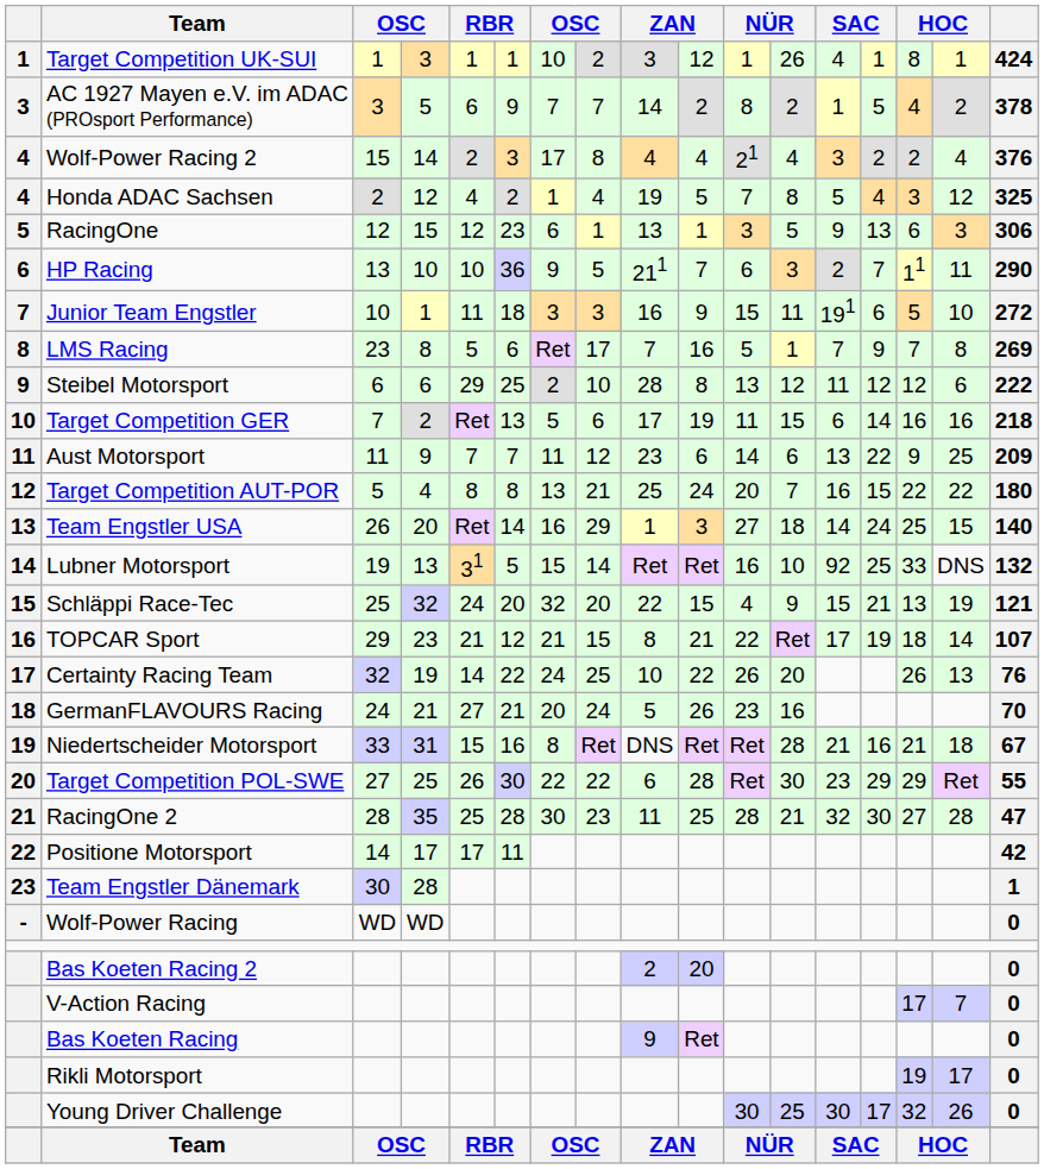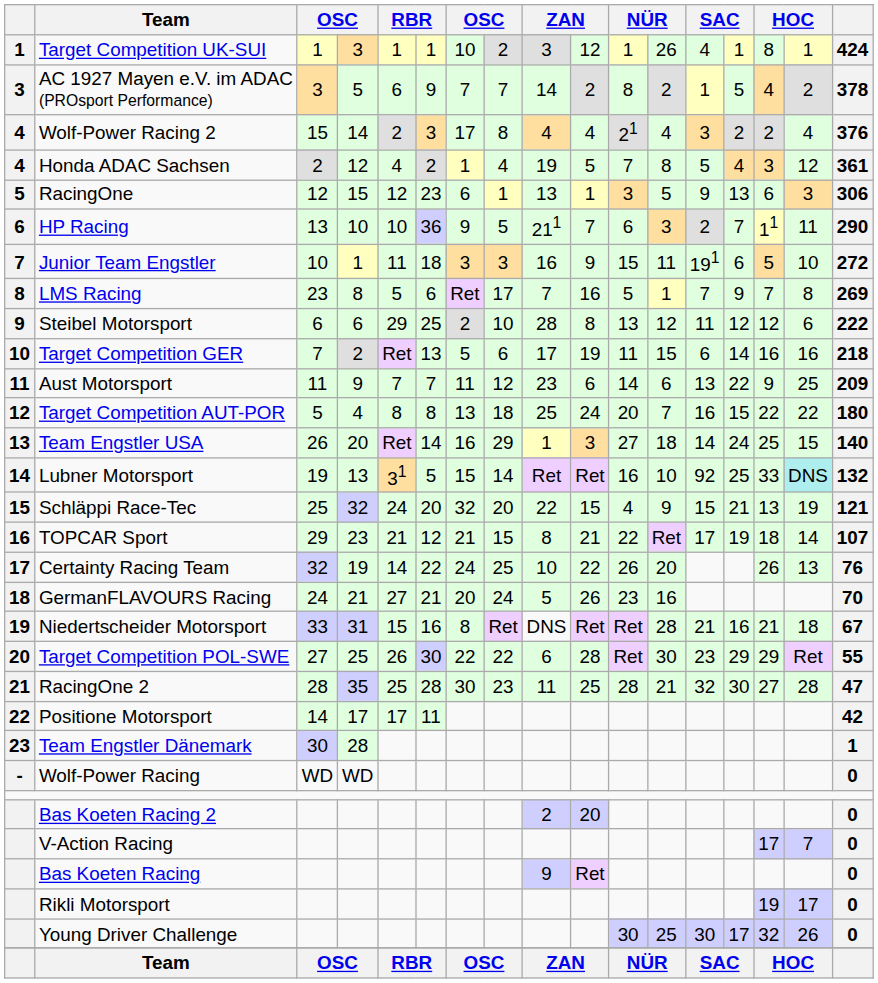 <table align=left| class="wikitable" style="font-size: 90%; text-align: center">
 <tr valign="top">
 <th valign=middle></th>
 <th valign=middle>Team</th>
 <th colspan=2><a href='#'>OSC</a><br></th>
 <th colspan=2><a href='#'>RBR</a><br></th>
 <th colspan=2><a href='#'>OSC</a><br></th>
 <th colspan=2><a href='#'>ZAN</a><br></th>
 <th colspan=2><a href='#'>NÜR</a><br></th>
 <th colspan=2><a href='#'>SAC</a><br></th>
 <th colspan=2><a href='#'>HOC</a><br></th>
 <th valign=middle>  </th>
 </tr>
 <tr>
 <th>1</th>
 <td align=left> <a href='#'>Target Competition UK-SUI</a></td>
 <td style="background:#ffffbf;">1</td>
 <td style="background:#ffdf9f;">3</td>
 <td style="background:#ffffbf;">1</td>
 <td style="background:#ffffbf;">1</td>
 <td style="background:#dfffdf;">10</td>
 <td style="background:#dfdfdf;">2</td>
 <td style="background:#dfdfdf;">3</td>
 <td style="background:#dfffdf;">12</td>
 <td style="background:#ffffbf;">1</td>
 <td style="background:#dfffdf;">26</td>
 <td style="background:#dfffdf;">4</td>
 <td style="background:#ffffbf;">1</td>
 <td style="background:#dfffdf;">8</td>
 <td style="background:#ffffbf;">1</td>
 <th>424</th>
 </tr>
 <tr>
 <th>3</th>
 <td align=left> AC 1927 Mayen e.V. im ADAC<br><small>(PROsport Performance)</small></td>
 <td style="background:#ffdf9f;">3</td>
 <td style="background:#dfffdf;">5</td>
 <td style="background:#dfffdf;">6</td>
 <td style="background:#dfffdf;">9</td>
 <td style="background:#dfffdf;">7</td>
 <td style="background:#dfffdf;">7</td>
 <td style="background:#dfffdf;">14</td>
 <td style="background:#dfdfdf;">2</td>
 <td style="background:#dfffdf;">8</td>
 <td style="background:#dfdfdf;">2</td>
 <td style="background:#ffffbf;">1</td>
 <td style="background:#dfffdf;">5</td>
 <td style="background:#ffdf9f;">4</td>
 <td style="background:#dfdfdf;">2</td>
 <th>378</th>
 </tr>
 <tr>
 <th>4</th>
 <td align=left> Wolf-Power Racing 2</td>
 <td style="background:#dfffdf;">15</td>
 <td style="background:#dfffdf;">14</td>
 <td style="background:#dfdfdf;">2</td>
 <td style="background:#ffdf9f;">3</td>
 <td style="background:#dfffdf;">17</td>
 <td style="background:#dfffdf;">8</td>
 <td style="background:#ffdf9f;">4</td>
 <td style="background:#dfffdf;">4</td>
 <td style="background:#dfdfdf;">2<sup>1</sup></td>
 <td style="background:#dfffdf;">4</td>
 <td style="background:#ffdf9f;">3</td>
 <td style="background:#dfdfdf;">2</td>
 <td style="background:#dfdfdf;">2</td>
 <td style="background:#dfffdf;">4</td>
 <th>376</th>
 </tr>
 <tr>
 <th>4</th>
 <td align=left> Honda ADAC Sachsen</td>
 <td style="background:#dfdfdf;">2</td>
 <td style="background:#dfffdf;">12</td>
 <td style="background:#dfffdf;">4</td>
 <td style="background:#dfdfdf;">2</td>
 <td style="background:#ffffbf;">1</td>
 <td style="background:#dfffdf;">4</td>
 <td style="background:#dfffdf;">19</td>
 <td style="background:#dfffdf;">5</td>
 <td style="background:#dfffdf;">7</td>
 <td style="background:#dfffdf;">8</td>
 <td style="background:#dfffdf;">5</td>
 <td style="background:#ffdf9f;">4</td>
 <td style="background:#ffdf9f;">3</td>
 <td style="background:#dfffdf;">12</td>
-<th>325</th>
+<th>361</th>
 </tr>
 <tr>
 <th>5</th>
 <td align=left> RacingOne</td>
 <td style="background:#dfffdf;">12</td>
 <td style="background:#dfffdf;">15</td>
 <td style="background:#dfffdf;">12</td>
 <td style="background:#dfffdf;">23</td>
 <td style="background:#dfffdf;">6</td>
 <td style="background:#ffffbf;">1</td>
 <td style="background:#dfffdf;">13</td>
 <td style="background:#ffffbf;">1</td>
 <td style="background:#ffdf9f;">3</td>
 <td style="background:#dfffdf;">5</td>
 <td style="background:#dfffdf;">9</td>
 <td style="background:#dfffdf;">13</td>
 <td style="background:#dfffdf;">6</td>
 <td style="background:#ffdf9f;">3</td>
 <th>306</th>
 </tr>
 <tr>
 <th>6</th>
 <td align=left> <a href='#'>HP Racing</a></td>
 <td style="background:#dfffdf;">13</td>
 <td style="background:#dfffdf;">10</td>
 <td style="background:#dfffdf;">10</td>
 <td style="background:#cfcfff;">36</td>
 <td style="background:#dfffdf;">9</td>
 <td style="background:#dfffdf;">5</td>
 <td style="background:#dfffdf;">21<sup>1</sup></td>
 <td style="background:#dfffdf;">7</td>
 <td style="background:#dfffdf;">6</td>
 <td style="background:#ffdf9f;">3</td>
 <td style="background:#dfdfdf;">2</td>
 <td style="background:#dfffdf;">7</td>
 <td style="background:#ffffbf;">1<sup>1</sup></td>
 <td style="background:#dfffdf;">11</td>
 <th>290</th>
 </tr>
 <tr>
 <th>7</th>
 <td align=left> <a href='#'>Junior Team Engstler</a></td>
 <td style="background:#dfffdf;">10</td>
 <td style="background:#ffffbf;">1</td>
 <td style="background:#dfffdf;">11</td>
 <td style="background:#dfffdf;">18</td>
 <td style="background:#ffdf9f;">3</td>
 <td style="background:#ffdf9f;">3</td>
 <td style="background:#dfffdf;">16</td>
 <td style="background:#dfffdf;">9</td>
 <td style="background:#dfffdf;">15</td>
 <td style="background:#dfffdf;">11</td>
 <td style="background:#dfffdf;">19<sup>1</sup></td>
 <td style="background:#dfffdf;">6</td>
 <td style="background:#ffdf9f;">5</td>
 <td style="background:#dfffdf;">10</td>
 <th>272</th>
 </tr>
 <tr>
 <th>8</th>
 <td align=left> <a href='#'>LMS Racing</a></td>
 <td style="background:#dfffdf;">23</td>
 <td style="background:#dfffdf;">8</td>
 <td style="background:#dfffdf;">5</td>
 <td style="background:#dfffdf;">6</td>
 <td style="background:#efcfff;">Ret</td>
 <td style="background:#dfffdf;">17</td>
 <td style="background:#dfffdf;">7</td>
 <td style="background:#dfffdf;">16</td>
 <td style="background:#dfffdf;">5</td>
 <td style="background:#ffffbf;">1</td>
 <td style="background:#dfffdf;">7</td>
 <td style="background:#dfffdf;">9</td>
 <td style="background:#dfffdf;">7</td>
 <td style="background:#dfffdf;">8</td>
 <th>269</th>
 </tr>
 <tr>
 <th>9</th>
 <td align=left> Steibel Motorsport</td>
 <td style="background:#dfffdf;">6</td>
 <td style="background:#dfffdf;">6</td>
 <td style="background:#dfffdf;">29</td>
 <td style="background:#dfffdf;">25</td>
 <td style="background:#dfdfdf;">2</td>
 <td style="background:#dfffdf;">10</td>
 <td style="background:#dfffdf;">28</td>
 <td style="background:#dfffdf;">8</td>
 <td style="background:#dfffdf;">13</td>
 <td style="background:#dfffdf;">12</td>
 <td style="background:#dfffdf;">11</td>
 <td style="background:#dfffdf;">12</td>
 <td style="background:#dfffdf;">12</td>
 <td style="background:#dfffdf;">6</td>
 <th>222</th>
 </tr>
 <tr>
 <th>10</th>
 <td align=left> <a href='#'>Target Competition GER</a></td>
 <td style="background:#dfffdf;">7</td>
 <td style="background:#dfdfdf;">2</td>
 <td style="background:#efcfff;">Ret</td>
 <td style="background:#dfffdf;">13</td>
 <td style="background:#dfffdf;">5</td>
 <td style="background:#dfffdf;">6</td>
 <td style="background:#dfffdf;">17</td>
 <td style="background:#dfffdf;">19</td>
 <td style="background:#dfffdf;">11</td>
 <td style="background:#dfffdf;">15</td>
 <td style="background:#dfffdf;">6</td>
 <td style="background:#dfffdf;">14</td>
 <td style="background:#dfffdf;">16</td>
 <td style="background:#dfffdf;">16</td>
 <th>218</th>
 </tr>
 <tr>
 <th>11</th>
 <td align=left> Aust Motorsport</td>
 <td style="background:#dfffdf;">11</td>
 <td style="background:#dfffdf;">9</td>
 <td style="background:#dfffdf;">7</td>
 <td style="background:#dfffdf;">7</td>
 <td style="background:#dfffdf;">11</td>
 <td style="background:#dfffdf;">12</td>
 <td style="background:#dfffdf;">23</td>
 <td style="background:#dfffdf;">6</td>
 <td style="background:#dfffdf;">14</td>
 <td style="background:#dfffdf;">6</td>
 <td style="background:#dfffdf;">13</td>
 <td style="background:#dfffdf;">22</td>
 <td style="background:#dfffdf;">9</td>
 <td style="background:#dfffdf;">25</td>
 <th>209</th>
 </tr>
 <tr>
 <th>12</th>
 <td align=left> <a href='#'>Target Competition AUT-POR</a></td>
 <td style="background:#dfffdf;">5</td>
 <td style="background:#dfffdf;">4</td>
 <td style="background:#dfffdf;">8</td>
 <td style="background:#dfffdf;">8</td>
 <td style="background:#dfffdf;">13</td>
-<td style="background:#dfffdf;">21</td>
+<td style="background:#dfffdf;">18</td>
 <td style="background:#dfffdf;">25</td>
 <td style="background:#dfffdf;">24</td>
 <td style="background:#dfffdf;">20</td>
 <td style="background:#dfffdf;">7</td>
 <td style="background:#dfffdf;">16</td>
 <td style="background:#dfffdf;">15</td>
 <td style="background:#dfffdf;">22</td>
 <td style="background:#dfffdf;">22</td>
 <th>180</th>
 </tr>
 <tr>
 <th>13</th>
 <td align=left> <a href='#'>Team Engstler USA</a></td>
 <td style="background:#dfffdf;">26</td>
 <td style="background:#dfffdf;">20</td>
 <td style="background:#efcfff;">Ret</td>
 <td style="background:#dfffdf;">14</td>
 <td style="background:#dfffdf;">16</td>
 <td style="background:#dfffdf;">29</td>
 <td style="background:#ffffbf;">1</td>
 <td style="background:#ffdf9f;">3</td>
 <td style="background:#dfffdf;">27</td>
 <td style="background:#dfffdf;">18</td>
 <td style="background:#dfffdf;">14</td>
 <td style="background:#dfffdf;">24</td>
 <td style="background:#dfffdf;">25</td>
 <td style="background:#dfffdf;">15</td>
 <th>140</th>
 </tr>
 <tr>
 <th>14</th>
 <td align=left> Lubner Motorsport</td>
 <td style="background:#dfffdf;">19</td>
 <td style="background:#dfffdf;">13</td>
 <td style="background:#ffdf9f;">3<sup>1</sup></td>
 <td style="background:#dfffdf;">5</td>
 <td style="background:#dfffdf;">15</td>
 <td style="background:#dfffdf;">14</td>
 <td style="background:#efcfff;">Ret</td>
 <td style="background:#efcfff;">Ret</td>
 <td style="background:#dfffdf;">16</td>
 <td style="background:#dfffdf;">10</td>
 <td style="background:#dfffdf;">92</td>
 <td style="background:#dfffdf;">25</td>
 <td style="background:#dfffdf;">33</td>
-<td>DNS</td>
+<td style="background: paleturquoise;">DNS</td>
 <th>132</th>
 </tr>
 <tr>
 <th>15</th>
 <td align=left> Schläppi Race-Tec</td>
 <td style="background:#dfffdf;">25</td>
 <td style="background:#cfcfff;">32</td>
 <td style="background:#dfffdf;">24</td>
 <td style="background:#dfffdf;">20</td>
 <td style="background:#dfffdf;">32</td>
 <td style="background:#dfffdf;">20</td>
 <td style="background:#dfffdf;">22</td>
 <td style="background:#dfffdf;">15</td>
 <td style="background:#dfffdf;">4</td>
 <td style="background:#dfffdf;">9</td>
 <td style="background:#dfffdf;">15</td>
 <td style="background:#dfffdf;">21</td>
 <td style="background:#dfffdf;">13</td>
 <td style="background:#dfffdf;">19</td>
 <th>121</th>
 </tr>
 <tr>
 <th>16</th>
 <td align=left> TOPCAR Sport</td>
 <td style="background:#dfffdf;">29</td>
 <td style="background:#dfffdf;">23</td>
 <td style="background:#dfffdf;">21</td>
 <td style="background:#dfffdf;">12</td>
 <td style="background:#dfffdf;">21</td>
 <td style="background:#dfffdf;">15</td>
 <td style="background:#dfffdf;">8</td>
 <td style="background:#dfffdf;">21</td>
 <td style="background:#dfffdf;">22</td>
 <td style="background:#efcfff;">Ret</td>
 <td style="background:#dfffdf;">17</td>
 <td style="background:#dfffdf;">19</td>
 <td style="background:#dfffdf;">18</td>
 <td style="background:#dfffdf;">14</td>
 <th>107</th>
 </tr>
 <tr>
 <th>17</th>
 <td align=left> Certainty Racing Team</td>
 <td style="background:#cfcfff;">32</td>
 <td style="background:#dfffdf;">19</td>
 <td style="background:#dfffdf;">14</td>
 <td style="background:#dfffdf;">22</td>
 <td style="background:#dfffdf;">24</td>
 <td style="background:#dfffdf;">25</td>
 <td style="background:#dfffdf;">10</td>
 <td style="background:#dfffdf;">22</td>
 <td style="background:#dfffdf;">26</td>
 <td style="background:#dfffdf;">20</td>
 <td></td>
 <td></td>
 <td style="background:#dfffdf;">26</td>
 <td style="background:#dfffdf;">13</td>
 <th>76</th>
 </tr>
 <tr>
 <th>18</th>
 <td align=left> GermanFLAVOURS Racing</td>
 <td style="background:#dfffdf;">24</td>
 <td style="background:#dfffdf;">21</td>
 <td style="background:#dfffdf;">27</td>
 <td style="background:#dfffdf;">21</td>
 <td style="background:#dfffdf;">20</td>
 <td style="background:#dfffdf;">24</td>
 <td style="background:#dfffdf;">5</td>
 <td style="background:#dfffdf;">26</td>
 <td style="background:#dfffdf;">23</td>
 <td style="background:#dfffdf;">16</td>
 <td></td>
 <td></td>
 <td></td>
 <td></td>
 <th>70</th>
 </tr>
 <tr>
 <th>19</th>
 <td align=left> Niedertscheider Motorsport</td>
 <td style="background:#cfcfff;">33</td>
 <td style="background:#cfcfff;">31</td>
 <td style="background:#dfffdf;">15</td>
 <td style="background:#dfffdf;">16</td>
 <td style="background:#dfffdf;">8</td>
 <td style="background:#efcfff;">Ret</td>
 <td>DNS</td>
 <td style="background:#efcfff;">Ret</td>
 <td style="background:#efcfff;">Ret</td>
 <td style="background:#dfffdf;">28</td>
 <td style="background:#dfffdf;">21</td>
 <td style="background:#dfffdf;">16</td>
 <td style="background:#dfffdf;">21</td>
 <td style="background:#dfffdf;">18</td>
 <th>67</th>
 </tr>
 <tr>
 <th>20</th>
 <td align=left> <a href='#'>Target Competition POL-SWE</a></td>
 <td style="background:#dfffdf;">27</td>
 <td style="background:#dfffdf;">25</td>
 <td style="background:#dfffdf;">26</td>
 <td style="background:#cfcfff;">30</td>
 <td style="background:#dfffdf;">22</td>
 <td style="background:#dfffdf;">22</td>
 <td style="background:#dfffdf;">6</td>
 <td style="background:#dfffdf;">28</td>
 <td style="background:#efcfff;">Ret</td>
 <td style="background:#dfffdf;">30</td>
 <td style="background:#dfffdf;">23</td>
 <td style="background:#dfffdf;">29</td>
 <td style="background:#dfffdf;">29</td>
 <td style="background:#efcfff;">Ret</td>
 <th>55</th>
 </tr>
 <tr>
 <th>21</th>
 <td align=left> RacingOne 2</td>
 <td style="background:#dfffdf;">28</td>
 <td style="background:#cfcfff;">35</td>
 <td style="background:#dfffdf;">25</td>
 <td style="background:#dfffdf;">28</td>
 <td style="background:#dfffdf;">30</td>
 <td style="background:#dfffdf;">23</td>
 <td style="background:#dfffdf;">11</td>
 <td style="background:#dfffdf;">25</td>
 <td style="background:#dfffdf;">28</td>
 <td style="background:#dfffdf;">21</td>
 <td style="background:#dfffdf;">32</td>
 <td style="background:#dfffdf;">30</td>
 <td style="background:#dfffdf;">27</td>
 <td style="background:#dfffdf;">28</td>
 <th>47</th>
 </tr>
 <tr>
 <th>22</th>
 <td align=left> Positione Motorsport</td>
 <td style="background:#dfffdf;">14</td>
 <td style="background:#dfffdf;">17</td>
 <td style="background:#dfffdf;">17</td>
 <td style="background:#dfffdf;">11</td>
 <td></td>
 <td></td>
 <td></td>
 <td></td>
 <td></td>
 <td></td>
 <td></td>
 <td></td>
 <td></td>
 <td></td>
 <th>42</th>
 </tr>
 <tr>
 <th>23</th>
 <td align=left> <a href='#'>Team Engstler Dänemark</a></td>
 <td style="background:#cfcfff;">30</td>
 <td style="background:#dfffdf;">28</td>
 <td></td>
 <td></td>
 <td></td>
 <td></td>
 <td></td>
 <td></td>
 <td></td>
 <td></td>
 <td></td>
 <td></td>
 <td></td>
 <td></td>
 <th>1</th>
 </tr>
 <tr>
 <th>-</th>
 <td align=left> Wolf-Power Racing</td>
 <td>WD</td>
 <td>WD</td>
 <td></td>
 <td></td>
 <td></td>
 <td></td>
 <td></td>
 <td></td>
 <td></td>
 <td></td>
 <td></td>
 <td></td>
 <td></td>
 <td></td>
 <th>0</th>
 </tr>
 <tr>
 <td colspan=17></td>
 </tr>
 <tr>
 <th></th>
 <td align=left> <a href='#'>Bas Koeten Racing 2</a></td>
 <td></td>
 <td></td>
 <td></td>
 <td></td>
 <td></td>
 <td></td>
 <td style="background:#cfcfff;">2</td>
 <td style="background:#cfcfff;">20</td>
 <td></td>
 <td></td>
 <td></td>
 <td></td>
 <td></td>
 <td></td>
 <th>0</th>
 </tr>
 <tr>
 <th></th>
 <td align=left> V-Action Racing</td>
 <td></td>
 <td></td>
 <td></td>
 <td></td>
 <td></td>
 <td></td>
 <td></td>
 <td></td>
 <td></td>
 <td></td>
 <td></td>
 <td></td>
 <td style="background:#cfcfff;">17</td>
 <td style="background:#cfcfff;">7</td>
 <th>0</th>
 </tr>
 <tr>
 <th></th>
 <td align=left> <a href='#'>Bas Koeten Racing</a></td>
 <td></td>
 <td></td>
 <td></td>
 <td></td>
 <td></td>
 <td></td>
 <td style="background:#cfcfff;">9</td>
 <td style="background:#efcfff;">Ret</td>
 <td></td>
 <td></td>
 <td></td>
 <td></td>
 <td></td>
 <td></td>
 <th>0</th>
 </tr>
 <tr>
 <th></th>
 <td align=left> Rikli Motorsport</td>
 <td></td>
 <td></td>
 <td></td>
 <td></td>
 <td></td>
 <td></td>
 <td></td>
 <td></td>
 <td></td>
 <td></td>
 <td></td>
 <td></td>
 <td style="background:#cfcfff;">19</td>
 <td style="background:#cfcfff;">17</td>
 <th>0</th>
 </tr>
 <tr>
 <th></th>
 <td align=left> Young Driver Challenge</td>
 <td></td>
 <td></td>
 <td></td>
 <td></td>
 <td></td>
 <td></td>
 <td></td>
 <td></td>
 <td style="background:#cfcfff;">30</td>
 <td style="background:#cfcfff;">25</td>
 <td style="background:#cfcfff;">30</td>
 <td style="background:#cfcfff;">17</td>
 <td style="background:#cfcfff;">32</td>
 <td style="background:#cfcfff;">26</td>
 <th>0</th>
 </tr>
 <tr>
 </tr>
 <tr valign="top">
 <th valign=middle></th>
 <th valign=middle>Team</th>
 <th colspan=2><a href='#'>OSC</a><br></th>
 <th colspan=2><a href='#'>RBR</a><br></th>
 <th colspan=2><a href='#'>OSC</a><br></th>
 <th colspan=2><a href='#'>ZAN</a><br></th>
 <th colspan=2><a href='#'>NÜR</a><br></th>
 <th colspan=2><a href='#'>SAC</a><br></th>
 <th colspan=2><a href='#'>HOC</a><br></th>
 <th valign=middle>  </th>
 </tr>
 </table>
